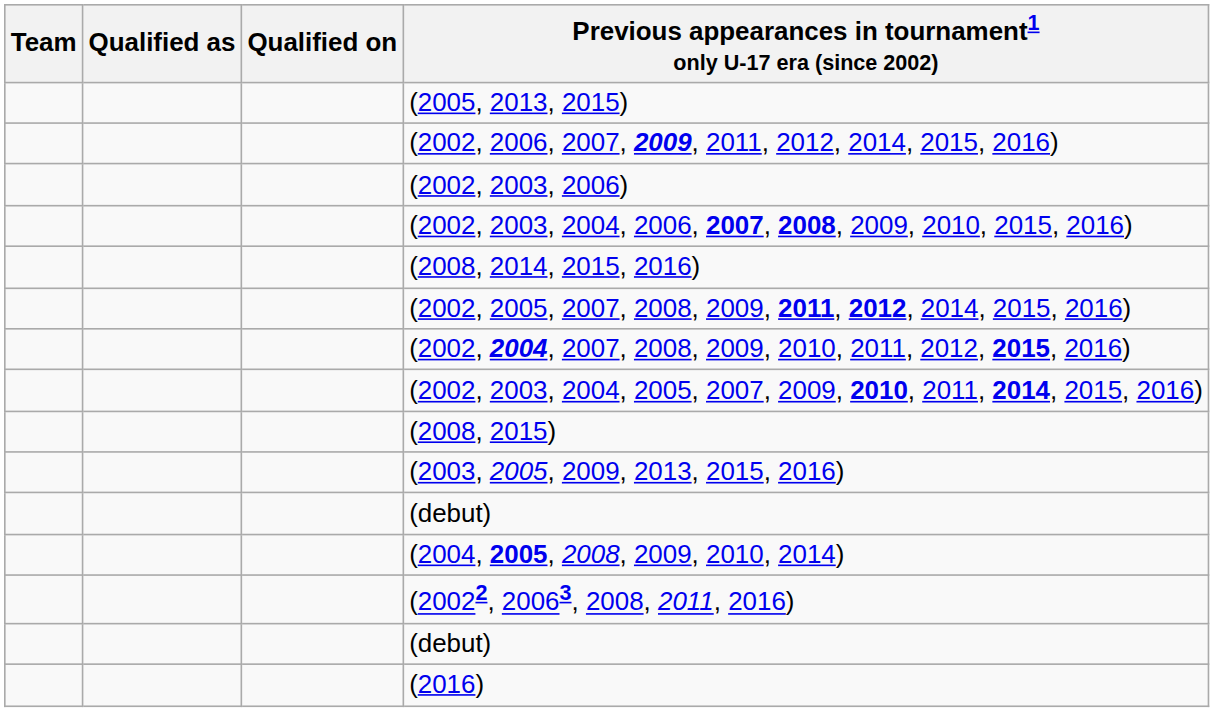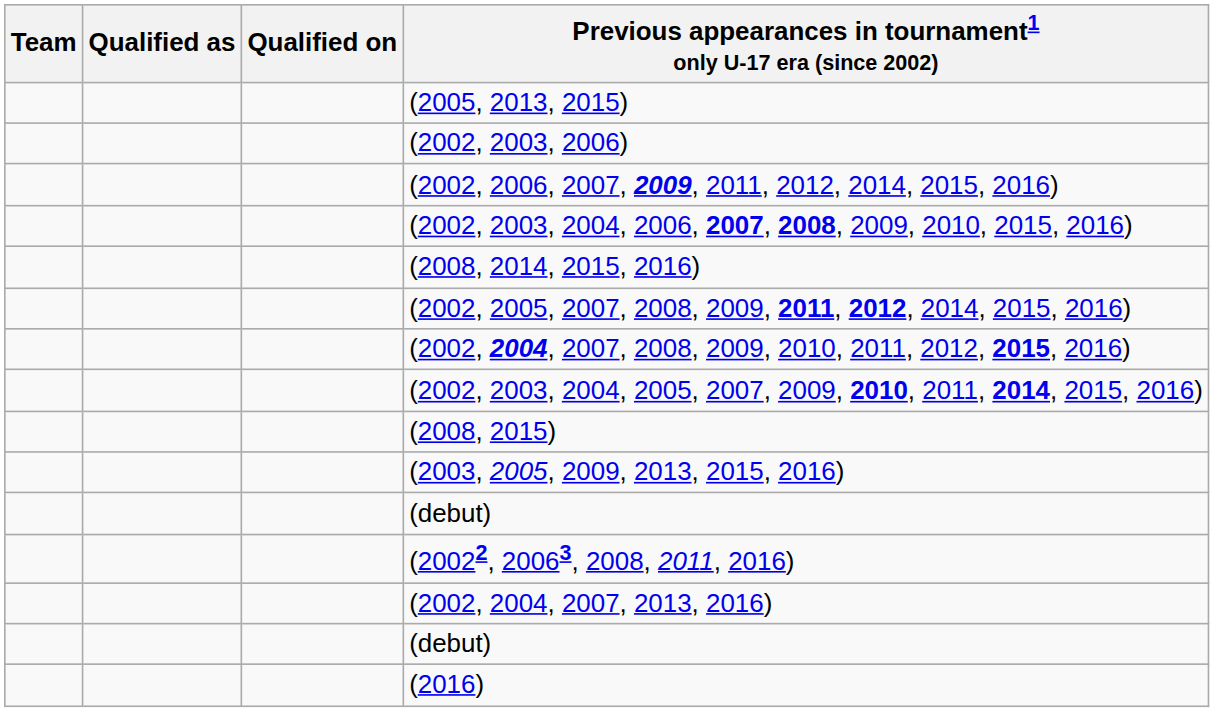 <table class="wikitable sortable">
 <tr>
 <th>Team</th>
 <th>Qualified as</th>
 <th>Qualified on</th>
 <th>Previous appearances in tournament<sup><strong><a href='#'>1</a></strong></sup><br><small>only U-17 era (since 2002)</small></th>
 </tr>
 <tr>
 <td></td>
 <td></td>
 <td></td>
 <td> (<a href='#'>2005</a>, <a href='#'>2013</a>, <a href='#'>2015</a>)</td>
 </tr>
 <tr>
 <td></td>
 <td></td>
 <td></td>
-<td> (<a href='#'>2002</a>, <a href='#'>2006</a>, <a href='#'>2007</a>, <strong><em><a href='#'>2009</a></em></strong>, <a href='#'>2011</a>, <a href='#'>2012</a>, <a href='#'>2014</a>, <a href='#'>2015</a>, <a href='#'>2016</a>)</td>
+<td> (<a href='#'>2002</a>, <a href='#'>2003</a>, <a href='#'>2006</a>)</td>
 </tr>
 <tr>
 <td></td>
 <td></td>
 <td></td>
-<td> (<a href='#'>2002</a>, <a href='#'>2003</a>, <a href='#'>2006</a>)</td>
+<td> (<a href='#'>2002</a>, <a href='#'>2006</a>, <a href='#'>2007</a>, <strong><em><a href='#'>2009</a></em></strong>, <a href='#'>2011</a>, <a href='#'>2012</a>, <a href='#'>2014</a>, <a href='#'>2015</a>, <a href='#'>2016</a>)</td>
 </tr>
 <tr>
 <td></td>
 <td></td>
 <td></td>
 <td> (<a href='#'>2002</a>, <a href='#'>2003</a>, <a href='#'>2004</a>, <a href='#'>2006</a>, <strong><a href='#'>2007</a></strong>, <strong><a href='#'>2008</a></strong>, <a href='#'>2009</a>, <a href='#'>2010</a>, <a href='#'>2015</a>, <a href='#'>2016</a>)</td>
 </tr>
 <tr>
 <td></td>
 <td></td>
 <td></td>
 <td> (<a href='#'>2008</a>, <a href='#'>2014</a>, <a href='#'>2015</a>, <a href='#'>2016</a>)</td>
 </tr>
 <tr>
 <td></td>
 <td></td>
 <td></td>
 <td> (<a href='#'>2002</a>, <a href='#'>2005</a>, <a href='#'>2007</a>, <a href='#'>2008</a>, <a href='#'>2009</a>, <strong><a href='#'>2011</a></strong>, <strong><a href='#'>2012</a></strong>, <a href='#'>2014</a>, <a href='#'>2015</a>, <a href='#'>2016</a>)</td>
 </tr>
 <tr>
 <td></td>
 <td></td>
 <td></td>
 <td> (<a href='#'>2002</a>, <strong><em><a href='#'>2004</a></em></strong>, <a href='#'>2007</a>, <a href='#'>2008</a>, <a href='#'>2009</a>, <a href='#'>2010</a>, <a href='#'>2011</a>, <a href='#'>2012</a>, <strong><a href='#'>2015</a></strong>, <a href='#'>2016</a>)</td>
 </tr>
 <tr>
 <td></td>
 <td></td>
 <td></td>
 <td> (<a href='#'>2002</a>, <a href='#'>2003</a>, <a href='#'>2004</a>, <a href='#'>2005</a>, <a href='#'>2007</a>, <a href='#'>2009</a>, <strong><a href='#'>2010</a></strong>, <a href='#'>2011</a>, <strong><a href='#'>2014</a></strong>, <a href='#'>2015</a>, <a href='#'>2016</a>)</td>
 </tr>
 <tr>
 <td></td>
 <td></td>
 <td></td>
 <td> (<a href='#'>2008</a>, <a href='#'>2015</a>)</td>
 </tr>
 <tr>
 <td></td>
 <td></td>
 <td></td>
 <td> (<a href='#'>2003</a>, <em><a href='#'>2005</a></em>, <a href='#'>2009</a>, <a href='#'>2013</a>, <a href='#'>2015</a>, <a href='#'>2016</a>)</td>
 </tr>
 <tr>
 <td></td>
 <td></td>
 <td></td>
 <td> (debut)</td>
 </tr>
 <tr>
 <td></td>
 <td></td>
 <td></td>
-<td> (<a href='#'>2004</a>, <strong><a href='#'>2005</a></strong>, <em><a href='#'>2008</a></em>, <a href='#'>2009</a>, <a href='#'>2010</a>, <a href='#'>2014</a>)</td>
+<td> (<a href='#'>2002</a><sup><strong><a href='#'>2</a></strong></sup>, <a href='#'>2006</a><sup><strong><a href='#'>3</a></strong></sup>, <a href='#'>2008</a>, <em><a href='#'>2011</a></em>, <a href='#'>2016</a>)</td>
 </tr>
 <tr>
 <td></td>
 <td></td>
 <td></td>
-<td> (<a href='#'>2002</a><sup><strong><a href='#'>2</a></strong></sup>, <a href='#'>2006</a><sup><strong><a href='#'>3</a></strong></sup>, <a href='#'>2008</a>, <em><a href='#'>2011</a></em>, <a href='#'>2016</a>)</td>
+<td> (<a href='#'>2002</a>, <a href='#'>2004</a>, <a href='#'>2007</a>, <a href='#'>2013</a>, <a href='#'>2016</a>)</td>
 </tr>
 <tr>
 <td></td>
 <td></td>
 <td></td>
 <td> (debut)</td>
 </tr>
 <tr>
 <td></td>
 <td></td>
 <td></td>
 <td> (<a href='#'>2016</a>)</td>
 </tr>
 </table>
